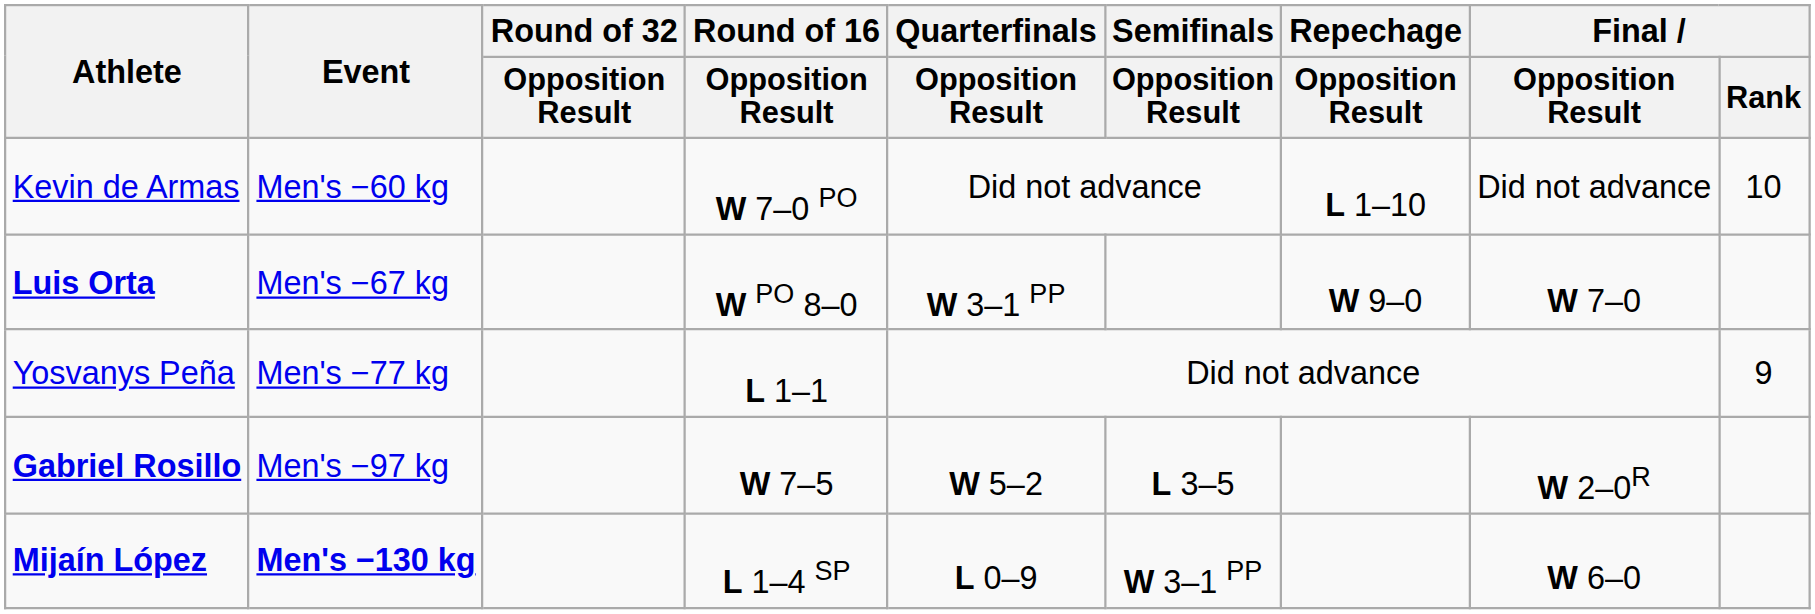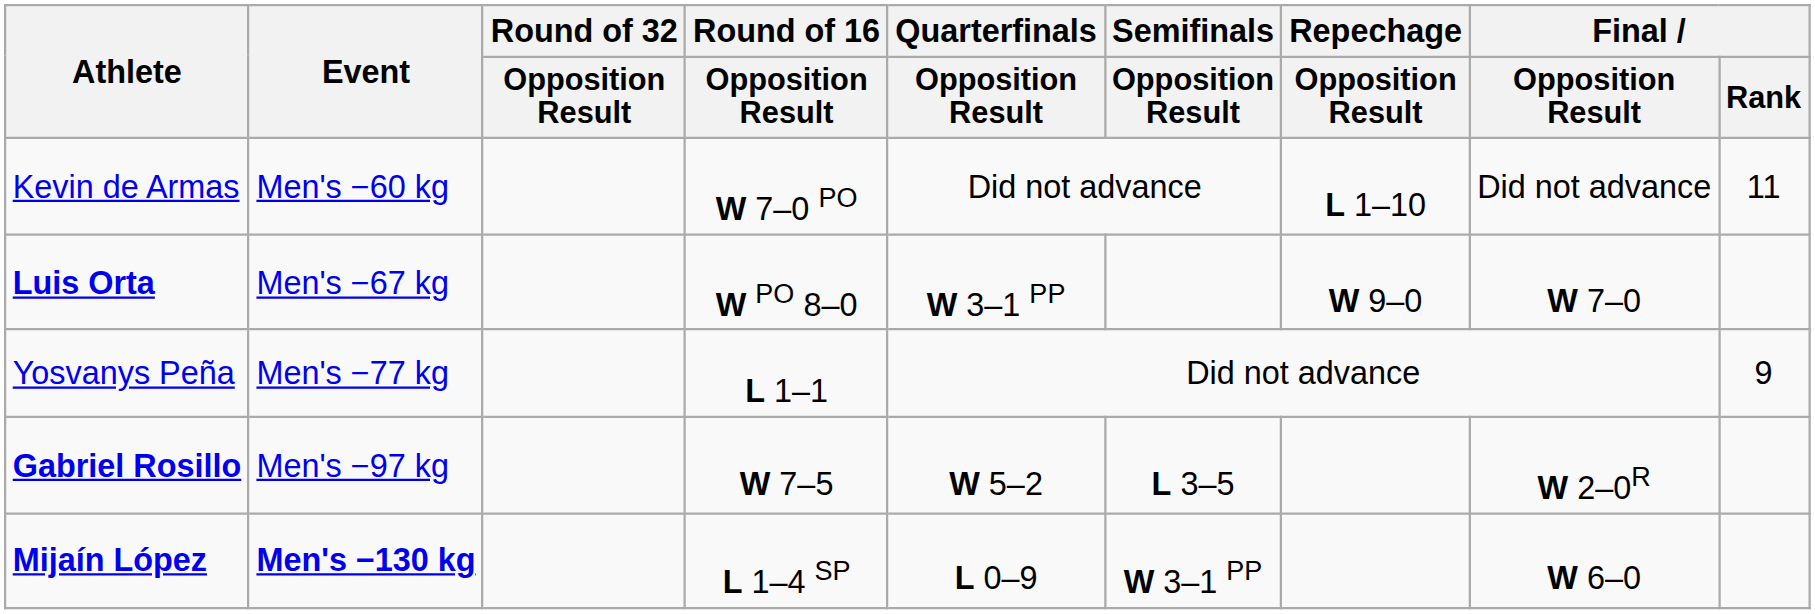 <table class="wikitable" style="font-size:90%">
 <tr>
 <th rowspan=2>Athlete</th>
 <th rowspan=2>Event</th>
 <th>Round of 32</th>
 <th>Round of 16</th>
 <th>Quarterfinals</th>
 <th>Semifinals</th>
 <th>Repechage</th>
 <th colspan=2>Final / </th>
 </tr>
 <tr style="font-size: 95%">
 <th>Opposition<br>Result</th>
 <th>Opposition<br>Result</th>
 <th>Opposition<br>Result</th>
 <th>Opposition<br>Result</th>
 <th>Opposition<br>Result</th>
 <th>Opposition<br>Result</th>
 <th>Rank</th>
 </tr>
 <tr align=center>
 <td align=left><a href='#'>Kevin de Armas</a></td>
 <td align=left><a href='#'>Men's −60 kg</a></td>
 <td></td>
 <td><br><strong>W</strong> 7–0 <sup>PO</sup></td>
 <td colspan=2>Did not advance</td>
 <td><br> <strong>L</strong> 1–10</td>
 <td>Did not advance</td>
-<td>10</td>
+<td>11</td>
 </tr>
 <tr align=center>
 <td align=left><strong><a href='#'>Luis Orta</a></strong></td>
 <td align=left><a href='#'>Men's −67 kg</a></td>
 <td></td>
 <td><br><strong>W</strong> <sup>PO</sup> 8–0</td>
 <td><br><strong>W</strong> 3–1 <sup>PP</sup></td>
 <td></td>
 <td><br><strong>W</strong> 9–0</td>
 <td><br> <strong>W</strong> 7–0</td>
 <td></td>
 </tr>
 <tr align=center>
 <td align=left><a href='#'>Yosvanys Peña</a></td>
 <td align=left><a href='#'>Men's −77 kg</a></td>
 <td></td>
 <td><br><strong>L</strong> 1–1</td>
 <td colspan=4>Did not advance</td>
 <td>9</td>
 </tr>
 <tr align=center>
 <td align=left><strong><a href='#'>Gabriel Rosillo</a></strong></td>
 <td align=left><a href='#'>Men's −97 kg</a></td>
 <td></td>
 <td><br><strong>W</strong> 7–5</td>
 <td><br><strong>W</strong> 5–2</td>
 <td><br><strong>L</strong> 3–5</td>
 <td></td>
 <td><br><strong>W</strong> 2–0<sup>R</sup></td>
 <td></td>
 </tr>
 <tr align=center>
 <td align=left><strong><a href='#'>Mijaín López</a></strong></td>
 <td align=left><strong><a href='#'>Men's −130 kg</a></strong></td>
 <td></td>
 <td><br><strong>L</strong> 1–4 <sup>SP</sup></td>
 <td><br><strong>L</strong> 0–9</td>
 <td><br><strong>W</strong> 3–1 <sup>PP</sup></td>
 <td></td>
 <td><br><strong>W</strong> 6–0</td>
 <td></td>
 </tr>
 </table>
